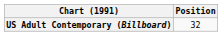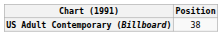 <table class="wikitable plainrowheaders" style="text-align:center">
 <tr>
 <th scope="col">Chart (1991)</th>
 <th scope="col">Position</th>
 </tr>
 <tr>
 <th scope="row">US Adult Contemporary (<em>Billboard</em>)</th>
-<td>32</td>
+<td>38</td>
 </tr>
 </table>
